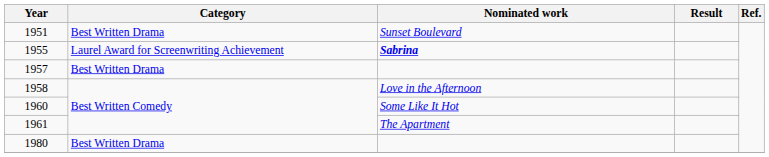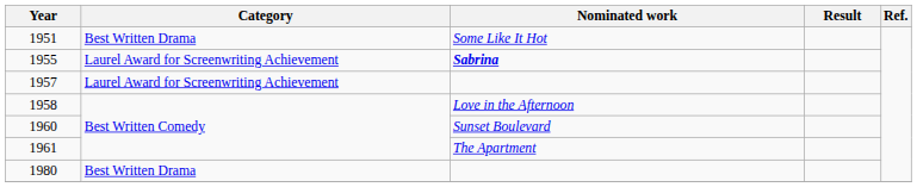 <table class=wikitable>
 <tr>
 <th scope="col" style="width:5em;">Year</th>
 <th scope="col" style="width:26em;">Category</th>
 <th scope="col" style="width:25em;">Nominated work</th>
 <th scope="col" style="width:5em;">Result</th>
 <th>Ref.</th>
 </tr>
 <tr>
 <td style="text-align:center;">1951</td>
 <td><a href='#'>Best Written Drama</a></td>
-<td><em><a href='#'>Sunset Boulevard</a></em></td>
+<td><em><a href='#'>Some Like It Hot</a></em></td>
 <td></td>
 <td style="text-align:center;" rowspan=7> <br></td>
 </tr>
 <tr>
 <td style="text-align:center;">1955</td>
 <td><a href='#'>Laurel Award for Screenwriting Achievement</a></td>
 <td><strong><em><a href='#'>Sabrina</a></em></strong></td>
 <td></td>
 </tr>
 <tr>
 <td style="text-align:center;">1957</td>
-<td><a href='#'>Best Written Drama</a></td>
+<td><a href='#'>Laurel Award for Screenwriting Achievement</a></td>
 <td></td>
 <td></td>
 </tr>
 <tr>
 <td style="text-align:center;">1958</td>
 <td rowspan=3><a href='#'>Best Written Comedy</a></td>
 <td><em><a href='#'>Love in the Afternoon</a></em></td>
 <td></td>
 </tr>
 <tr>
 <td style="text-align:center;">1960</td>
-<td><em><a href='#'>Some Like It Hot</a></em></td>
+<td><em><a href='#'>Sunset Boulevard</a></em></td>
 <td></td>
 </tr>
 <tr>
 <td style="text-align:center;">1961</td>
 <td><em><a href='#'>The Apartment</a></em></td>
 <td></td>
 </tr>
 <tr>
 <td style="text-align:center;">1980</td>
 <td><a href='#'>Best Written Drama</a></td>
 <td></td>
 <td></td>
 </tr>
 <tr>
 </tr>
 </table>
